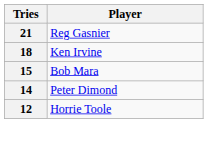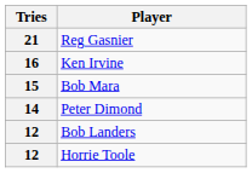 <table class="wikitable" style="text-align:left;">
 <tr>
 <th width=50>Tries</th>
 <th width=200>Player</th>
 </tr>
 <tr>
 <th>21</th>
 <td> <a href='#'>Reg Gasnier</a></td>
 </tr>
 <tr>
-<th>18</th>
+<th>16</th>
 <td> <a href='#'>Ken Irvine</a></td>
 </tr>
 <tr>
 <th>15</th>
 <td> <a href='#'>Bob Mara</a></td>
 </tr>
 <tr>
 <th>14</th>
 <td> <a href='#'>Peter Dimond</a></td>
 </tr>
 <tr>
 <th>12</th>
+<td> <a href='#'>Bob Landers</a></td>
+</tr>
+<tr>
+<th>12</th>
 <td> <a href='#'>Horrie Toole</a></td>
 </tr>
 </table>
